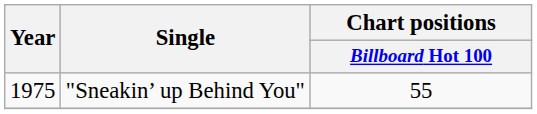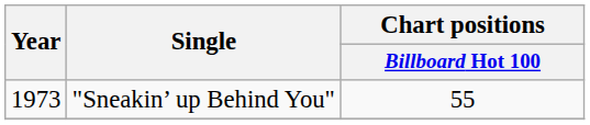 <table class="wikitable" style="text-align:center;">
 <tr>
 <th rowspan="2">Year</th>
 <th rowspan="2">Single</th>
 <th colspan="3">Chart positions</th>
 </tr>
 <tr style="font-size:smaller;">
 <th width="150"><a href='#'><em>Billboard</em> Hot 100</a></th>
 </tr>
 <tr>
-<td>1975</td>
+<td>1973</td>
 <td align="left">"Sneakin’ up Behind You"</td>
 <td>55</td>
 </tr>
 <tr>
 </tr>
 </table>
